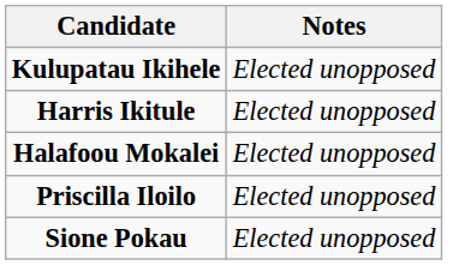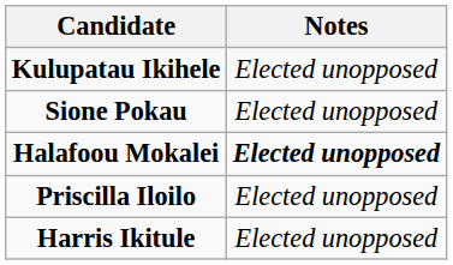 <table class="wikitable centre" style="text-align:center;">
 <tr>
 <th>Candidate</th>
 <th>Notes</th>
 </tr>
 <tr>
 <td><strong>Kulupatau Ikihele</strong></td>
 <td><em>Elected unopposed</em></td>
 </tr>
 <tr>
-<td><strong>Harris Ikitule</strong></td>
+<td><strong>Sione Pokau</strong></td>
 <td><em>Elected unopposed</em></td>
 </tr>
 <tr>
 <td><strong>Halafoou Mokalei</strong></td>
-<td><em>Elected unopposed</em></td>
+<td><strong><em>Elected unopposed</em></strong></td>
 </tr>
 <tr>
 <td><strong>Priscilla Iloilo</strong></td>
 <td><em>Elected unopposed</em></td>
 </tr>
 <tr>
-<td><strong>Sione Pokau</strong></td>
+<td><strong>Harris Ikitule</strong></td>
 <td><em>Elected unopposed</em></td>
 </tr>
 </table>
